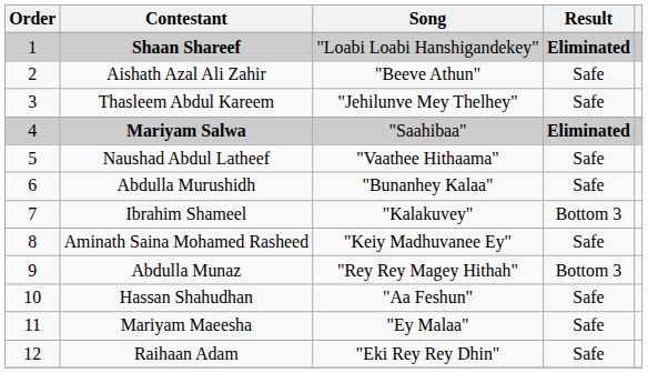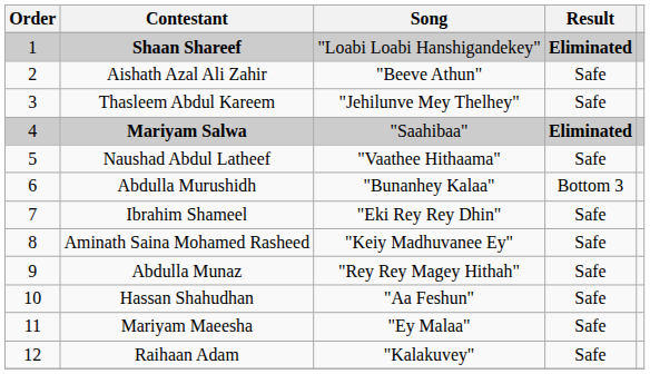 <table class="wikitable" style="text-align:center;">
 <tr>
 <th>Order</th>
 <th>Contestant</th>
 <th>Song</th>
 <th>Result</th>
 <th></th>
 </tr>
 <tr>
 </tr>
 <tr style="background:#ccc">
 <td>1</td>
 <td><strong>Shaan Shareef</strong></td>
 <td>"Loabi Loabi Hanshigandekey"</td>
 <td><strong>Eliminated</strong></td>
 <td></td>
 </tr>
 <tr>
 <td>2</td>
 <td>Aishath Azal Ali Zahir</td>
 <td>"Beeve Athun"</td>
 <td>Safe</td>
 <td></td>
 </tr>
 <tr>
 <td>3</td>
 <td>Thasleem Abdul Kareem</td>
 <td>"Jehilunve Mey Thelhey"</td>
 <td>Safe</td>
 <td></td>
 </tr>
 <tr>
 </tr>
 <tr style="background:#ccc">
 <td>4</td>
 <td><strong>Mariyam Salwa</strong></td>
 <td>"Saahibaa"</td>
 <td><strong>Eliminated</strong></td>
 <td></td>
 </tr>
 <tr>
 <td>5</td>
 <td>Naushad Abdul Latheef</td>
 <td>"Vaathee Hithaama"</td>
 <td>Safe</td>
 <td></td>
 </tr>
 <tr>
 <td>6</td>
 <td>Abdulla Murushidh</td>
 <td>"Bunanhey Kalaa"</td>
-<td>Safe</td>
+<td>Bottom 3</td>
 <td></td>
 </tr>
 <tr>
 <td>7</td>
 <td>Ibrahim Shameel</td>
-<td>"Kalakuvey"</td>
-<td>Bottom 3</td>
+<td>"Eki Rey Rey Dhin"</td>
+<td>Safe</td>
 <td></td>
 </tr>
 <tr>
 <td>8</td>
 <td>Aminath Saina Mohamed Rasheed</td>
 <td>"Keiy Madhuvanee Ey"</td>
 <td>Safe</td>
 <td></td>
 </tr>
 <tr>
 <td>9</td>
 <td>Abdulla Munaz</td>
 <td>"Rey Rey Magey Hithah"</td>
-<td>Bottom 3</td>
+<td>Safe</td>
 <td></td>
 </tr>
 <tr>
 <td>10</td>
 <td>Hassan Shahudhan</td>
 <td>"Aa Feshun"</td>
 <td>Safe</td>
 <td></td>
 </tr>
 <tr>
 <td>11</td>
 <td>Mariyam Maeesha</td>
 <td>"Ey Malaa"</td>
 <td>Safe</td>
 <td></td>
 </tr>
 <tr>
 <td>12</td>
 <td>Raihaan Adam</td>
-<td>"Eki Rey Rey Dhin"</td>
+<td>"Kalakuvey"</td>
 <td>Safe</td>
 <td></td>
 </tr>
 <tr>
 </tr>
 </table>
